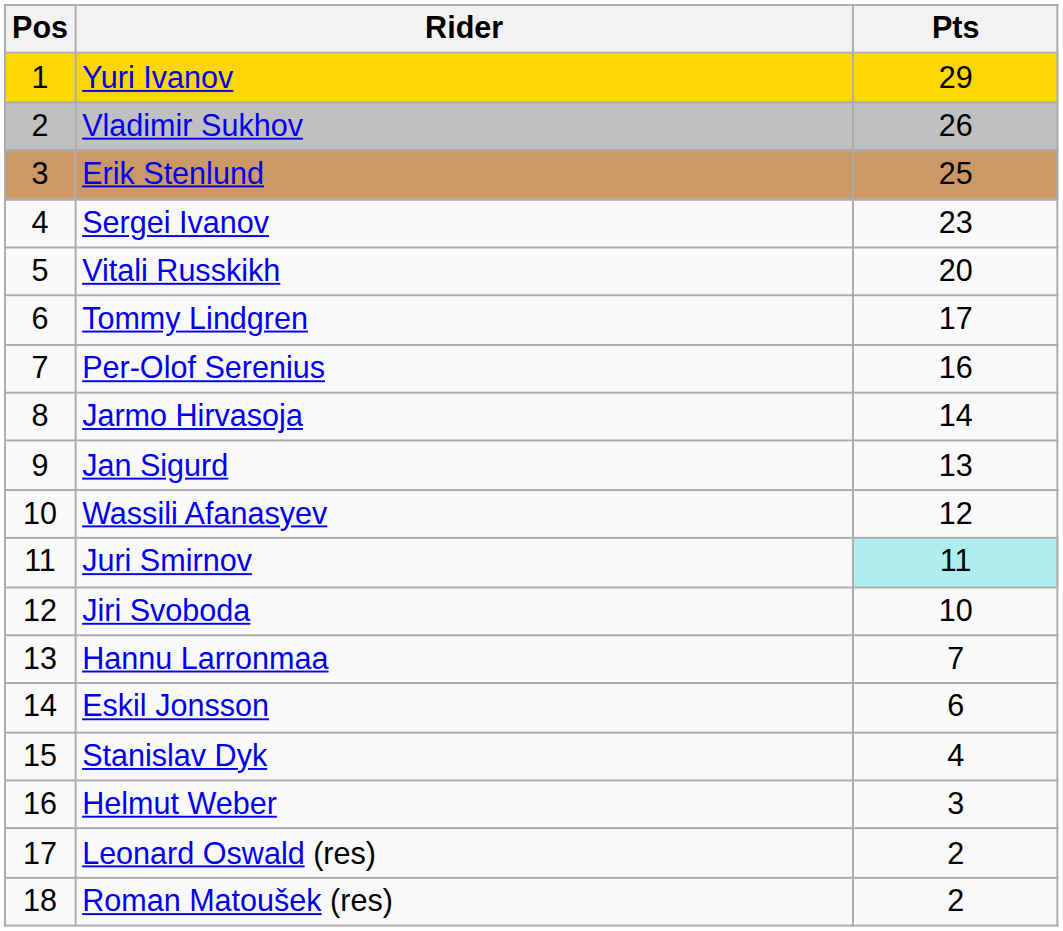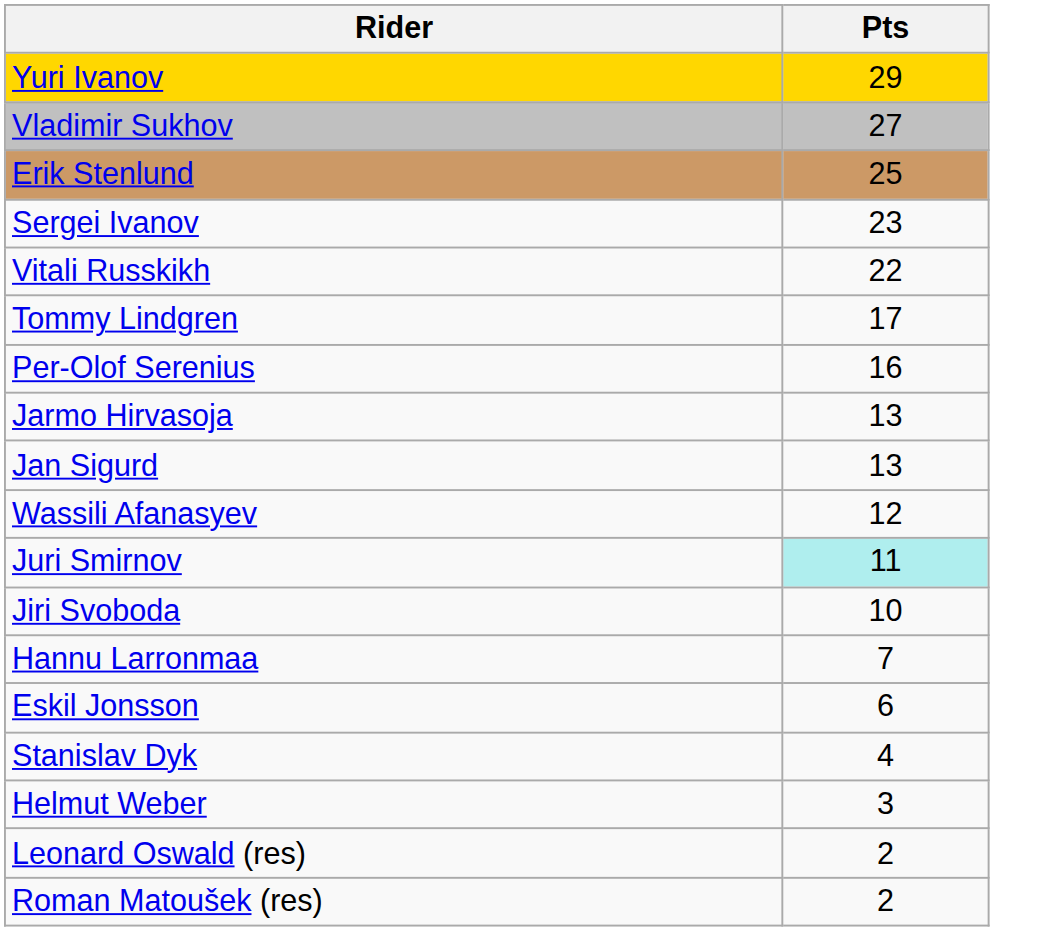 <table class="wikitable" style="font-size: 100%">
 <tr>
-<th width=20>Pos</th>
 <th width=400>Rider</th>
 <th width=100>Pts</th>
 </tr>
 <tr align=center style="background-color: gold;">
-<td>1</td>
 <td align="left"> <a href='#'>Yuri Ivanov</a></td>
 <td>29</td>
 </tr>
 <tr align=center style="background-color: silver;">
-<td>2</td>
 <td align="left"> <a href='#'>Vladimir Sukhov</a></td>
-<td>26</td>
+<td>27</td>
 </tr>
 <tr align=center style="background-color: #cc9966;">
-<td>3</td>
 <td align="left"> <a href='#'>Erik Stenlund</a></td>
 <td>25</td>
 </tr>
 <tr align=center>
-<td>4</td>
 <td align="left"> <a href='#'>Sergei Ivanov</a></td>
 <td>23</td>
 </tr>
 <tr align=center>
-<td>5</td>
 <td align="left"> <a href='#'>Vitali Russkikh</a></td>
-<td>20</td>
+<td>22</td>
 </tr>
 <tr align=center>
-<td>6</td>
 <td align="left"> <a href='#'>Tommy Lindgren</a></td>
 <td>17</td>
 </tr>
 <tr align=center>
-<td>7</td>
 <td align="left"> <a href='#'>Per-Olof Serenius</a></td>
 <td>16</td>
 </tr>
 <tr align=center>
-<td>8</td>
 <td align="left"> <a href='#'>Jarmo Hirvasoja</a></td>
-<td>14</td>
+<td>13</td>
 </tr>
 <tr align=center>
-<td>9</td>
 <td align="left"> <a href='#'>Jan Sigurd</a></td>
 <td>13</td>
 </tr>
 <tr align=center>
-<td>10</td>
 <td align="left"> <a href='#'>Wassili Afanasyev</a></td>
 <td>12</td>
 </tr>
 <tr align=center>
-<td>11</td>
 <td align="left"> <a href='#'>Juri Smirnov</a></td>
 <td style="background: paleturquoise;">11</td>
 </tr>
 <tr align=center>
-<td>12</td>
 <td align="left"> <a href='#'>Jiri Svoboda</a></td>
 <td>10</td>
 </tr>
 <tr align=center>
-<td>13</td>
 <td align="left"> <a href='#'>Hannu Larronmaa</a></td>
 <td>7</td>
 </tr>
 <tr align=center>
-<td>14</td>
 <td align="left"> <a href='#'>Eskil Jonsson</a></td>
 <td>6</td>
 </tr>
 <tr align=center>
-<td>15</td>
 <td align="left"> <a href='#'>Stanislav Dyk</a></td>
 <td>4</td>
 </tr>
 <tr align=center>
-<td>16</td>
 <td align="left"> <a href='#'>Helmut Weber</a></td>
 <td>3</td>
 </tr>
 <tr align=center>
-<td>17</td>
 <td align="left"> <a href='#'>Leonard Oswald</a> (res)</td>
 <td>2</td>
 </tr>
 <tr align=center>
-<td>18</td>
 <td align="left"> <a href='#'>Roman Matoušek</a> (res)</td>
 <td>2</td>
 </tr>
 </table>
